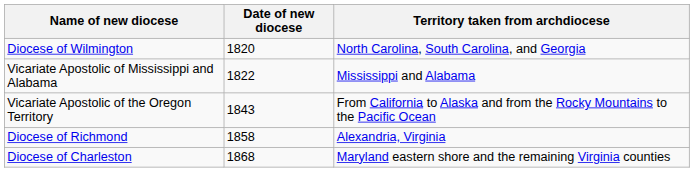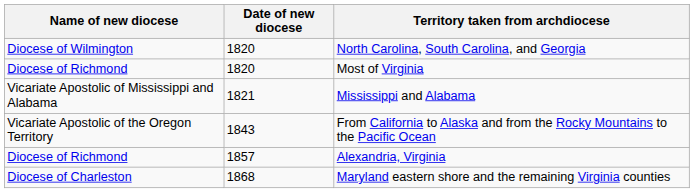 <table class="wikitable">
 <tr>
 <th>Name of new diocese</th>
 <th>Date of new diocese</th>
 <th>Territory taken from archdiocese</th>
 </tr>
 <tr>
 <td><a href='#'>Diocese of Wilmington</a></td>
 <td>1820</td>
 <td><a href='#'>North Carolina</a>, <a href='#'>South Carolina</a>, and <a href='#'>Georgia</a></td>
 </tr>
 <tr>
+<td><a href='#'>Diocese of Richmond</a></td>
+<td>1820</td>
+<td>Most of <a href='#'>Virginia</a></td>
+</tr>
+<tr>
 <td>Vicariate Apostolic of Mississippi and Alabama</td>
-<td>1822</td>
+<td>1821</td>
 <td><a href='#'>Mississippi</a> and <a href='#'>Alabama</a></td>
 </tr>
 <tr>
 <td>Vicariate Apostolic of the Oregon Territory</td>
 <td>1843</td>
 <td>From <a href='#'>California</a> to <a href='#'>Alaska</a> and from the <a href='#'>Rocky Mountains</a> to the <a href='#'>Pacific Ocean</a></td>
 </tr>
 <tr>
 <td><a href='#'>Diocese of Richmond</a></td>
-<td>1858</td>
+<td>1857</td>
 <td><a href='#'>Alexandria, Virginia</a></td>
 </tr>
 <tr>
 <td><a href='#'>Diocese of Charleston</a></td>
 <td>1868</td>
 <td><a href='#'>Maryland</a> eastern shore and the remaining <a href='#'>Virginia</a> counties</td>
 </tr>
 </table>
